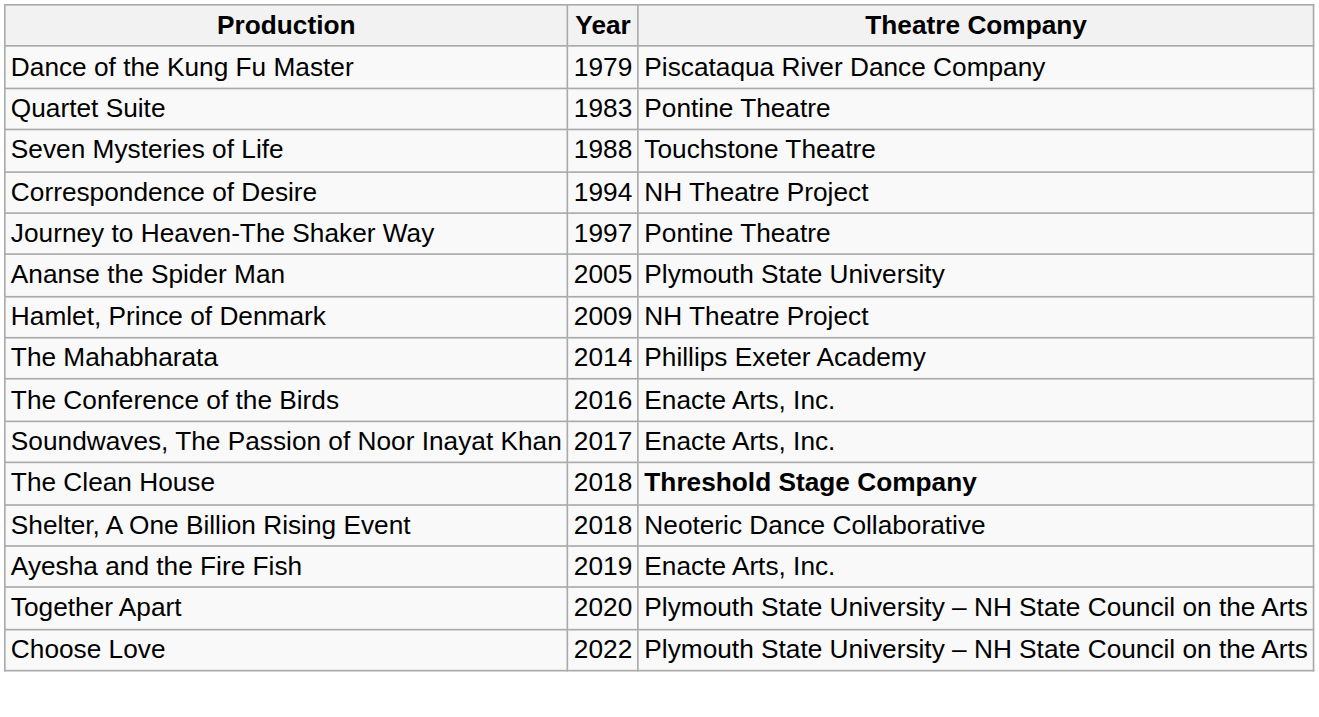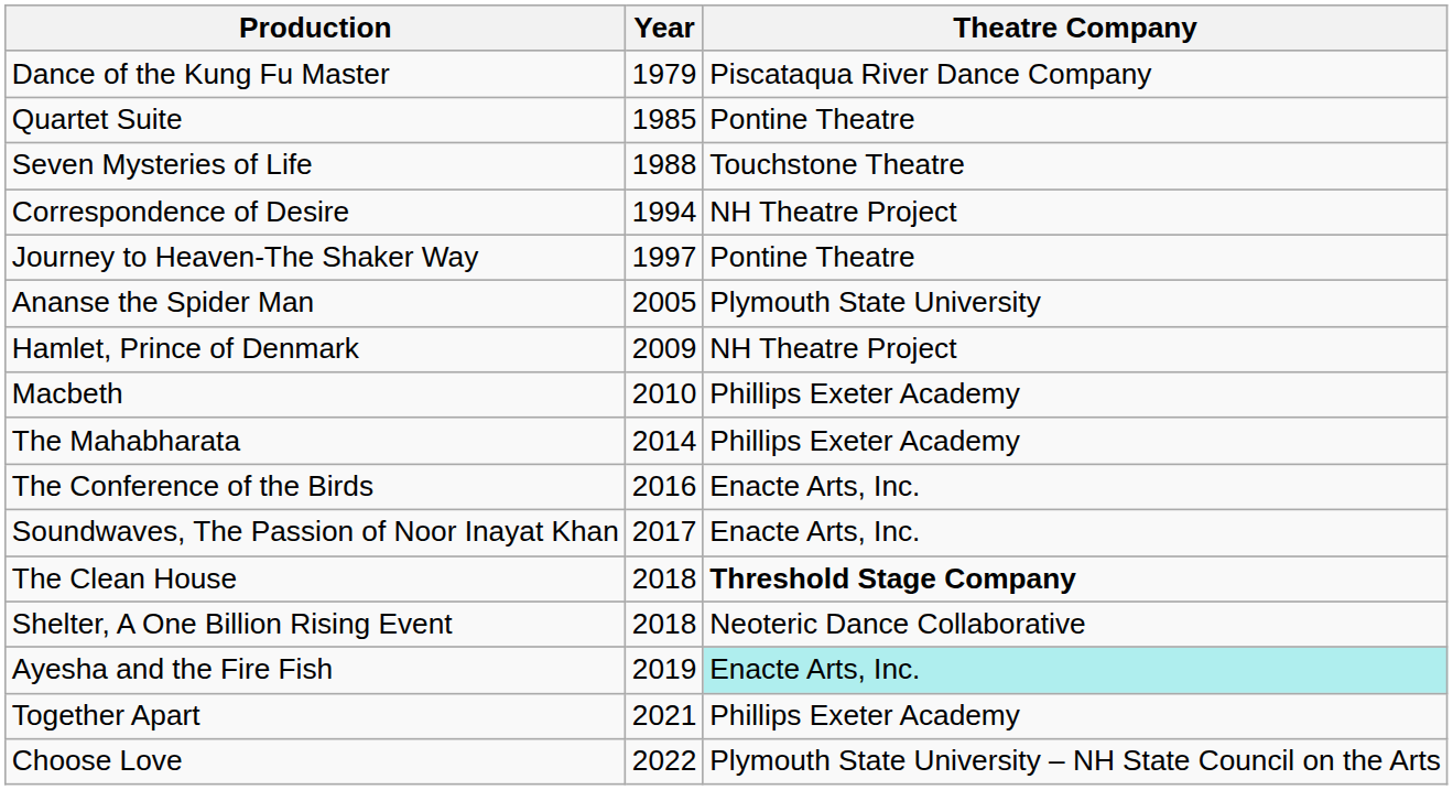 <table class="wikitable">
 <tr>
 <th>Production</th>
 <th>Year</th>
 <th>Theatre Company</th>
 </tr>
 <tr>
 <td>Dance of the Kung Fu Master</td>
 <td>1979</td>
 <td>Piscataqua River Dance Company</td>
 </tr>
 <tr>
 <td>Quartet Suite</td>
-<td>1983</td>
+<td>1985</td>
 <td>Pontine Theatre</td>
 </tr>
 <tr>
 <td>Seven Mysteries of Life</td>
 <td>1988</td>
 <td>Touchstone Theatre</td>
 </tr>
 <tr>
 <td>Correspondence of Desire</td>
 <td>1994</td>
 <td>NH Theatre Project</td>
 </tr>
 <tr>
 <td>Journey to Heaven-The Shaker Way</td>
 <td>1997</td>
 <td>Pontine Theatre</td>
 </tr>
 <tr>
 <td>Ananse the Spider Man</td>
 <td>2005</td>
 <td>Plymouth State University</td>
 </tr>
 <tr>
 <td>Hamlet, Prince of Denmark</td>
 <td>2009</td>
 <td>NH Theatre Project</td>
+</tr>
+<tr>
+<td>Macbeth</td>
+<td>2010</td>
+<td>Phillips Exeter Academy</td>
 </tr>
 <tr>
 <td>The Mahabharata</td>
 <td>2014</td>
 <td>Phillips Exeter Academy</td>
 </tr>
 <tr>
 <td>The Conference of the Birds</td>
 <td>2016</td>
 <td>Enacte Arts, Inc.</td>
 </tr>
 <tr>
 <td>Soundwaves, The Passion of Noor Inayat Khan</td>
 <td>2017</td>
 <td>Enacte Arts, Inc.</td>
 </tr>
 <tr>
 <td>The Clean House</td>
 <td>2018</td>
 <td><strong>Threshold Stage Company</strong></td>
 </tr>
 <tr>
 <td>Shelter, A One Billion Rising Event</td>
 <td>2018</td>
 <td>Neoteric Dance Collaborative</td>
 </tr>
 <tr>
 <td>Ayesha and the Fire Fish</td>
 <td>2019</td>
-<td>Enacte Arts, Inc.</td>
+<td style="background: paleturquoise;">Enacte Arts, Inc.</td>
 </tr>
 <tr>
 <td>Together Apart</td>
-<td>2020</td>
-<td>Plymouth State University – NH State Council on the Arts</td>
+<td>2021</td>
+<td>Phillips Exeter Academy</td>
 </tr>
 <tr>
 <td>Choose Love</td>
 <td>2022</td>
 <td>Plymouth State University – NH State Council on the Arts</td>
 </tr>
 </table>
